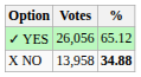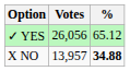 <table class="wikitable">
 <tr>
 <th>Option</th>
 <th>Votes</th>
 <th>%</th>
 </tr>
 <tr>
 <td style=background:#bbf8be>✓ YES</td>
 <td style=background:#bbf8be>26,056</td>
 <td style=background:#bbf8be>65.12</td>
 </tr>
 <tr>
 <td>X NO</td>
-<td>13,958</td>
+<td>13,957</td>
 <td><strong>34.88</strong></td>
 </tr>
 </table>
